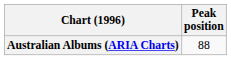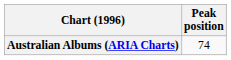 <table class="wikitable sortable plainrowheaders" style="text-align:center">
 <tr>
 <th scope="col">Chart (1996)</th>
 <th scope="col">Peak<br>position</th>
 </tr>
 <tr>
 <th scope="row">Australian Albums (<a href='#'>ARIA Charts</a>)</th>
-<td>88</td>
+<td>74</td>
 </tr>
 </table>
